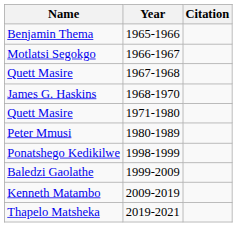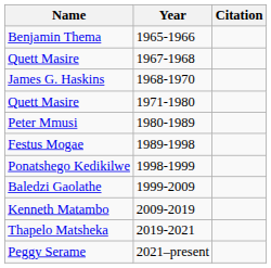 <table class="wikitable sortable">
 <tr>
 <th>Name</th>
 <th>Year</th>
 <th>Citation</th>
 </tr>
 <tr>
 <td><a href='#'>Benjamin Thema</a></td>
 <td>1965-1966</td>
-<td></td>
-</tr>
-<tr>
-<td><a href='#'>Motlatsi Segokgo</a></td>
-<td>1966-1967</td>
 <td></td>
 </tr>
 <tr>
 <td><a href='#'>Quett Masire</a></td>
 <td>1967-1968</td>
 <td></td>
 </tr>
 <tr>
 <td><a href='#'>James G. Haskins</a></td>
 <td>1968-1970</td>
 <td></td>
 </tr>
 <tr>
 <td><a href='#'>Quett Masire</a></td>
 <td>1971-1980</td>
 <td></td>
 </tr>
 <tr>
 <td><a href='#'>Peter Mmusi</a></td>
 <td>1980-1989</td>
 <td></td>
 </tr>
 <tr>
+<td><a href='#'>Festus Mogae</a></td>
+<td>1989-1998</td>
+<td></td>
+</tr>
+<tr>
 <td><a href='#'>Ponatshego Kedikilwe</a></td>
 <td>1998-1999</td>
 <td></td>
 </tr>
 <tr>
 <td><a href='#'>Baledzi Gaolathe</a></td>
 <td>1999-2009</td>
 <td></td>
 </tr>
 <tr>
 <td><a href='#'>Kenneth Matambo</a></td>
 <td>2009-2019</td>
 <td></td>
 </tr>
 <tr>
 <td><a href='#'>Thapelo Matsheka</a></td>
 <td>2019-2021</td>
 <td></td>
 </tr>
+<tr>
+<td><a href='#'>Peggy Serame</a></td>
+<td>2021–present</td>
+<td></td>
+</tr>
 </table>
